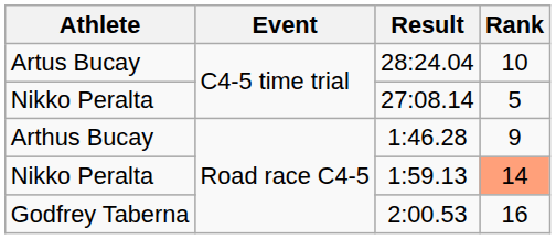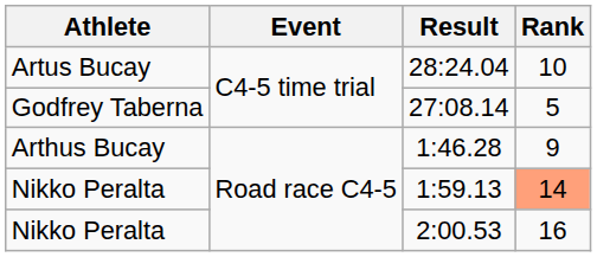 <table class=wikitable style="font-size:90%">
 <tr>
 <th>Athlete</th>
 <th>Event</th>
 <th>Result</th>
 <th>Rank</th>
 </tr>
 <tr align=center>
 <td align=left>Artus Bucay</td>
 <td rowspan=2 align=left>C4-5 time trial</td>
 <td>28:24.04</td>
 <td>10</td>
 </tr>
 <tr align=center>
-<td align=left>Nikko Peralta</td>
+<td align=left>Godfrey Taberna</td>
 <td>27:08.14</td>
 <td>5</td>
 </tr>
 <tr align=center>
 <td align=left>Arthus Bucay</td>
 <td align=left rowspan=3>Road race C4-5</td>
 <td>1:46.28</td>
 <td>9</td>
 </tr>
 <tr align=center>
 <td align=left>Nikko Peralta</td>
 <td>1:59.13</td>
 <td style="background: lightsalmon;">14</td>
 </tr>
 <tr align=center>
-<td align=left>Godfrey Taberna</td>
+<td align=left>Nikko Peralta</td>
 <td>2:00.53</td>
 <td>16</td>
 </tr>
 </table>
